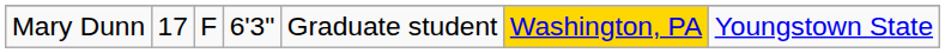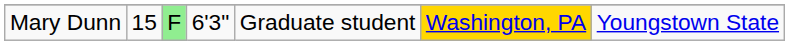 <table class="wikitable sortable" border="1" style="text-align: center;">
 <tr align=center>
 </tr>
 <tr>
 <td>Mary Dunn</td>
-<td>17</td>
-<td>F</td>
+<td>15</td>
+<td style="background: lightgreen;">F</td>
 <td>6'3"</td>
 <td>Graduate student</td>
 <td style="background: gold;"><a href='#'>Washington, PA</a></td>
 <td><a href='#'>Youngstown State</a></td>
 </tr>
 </table>
